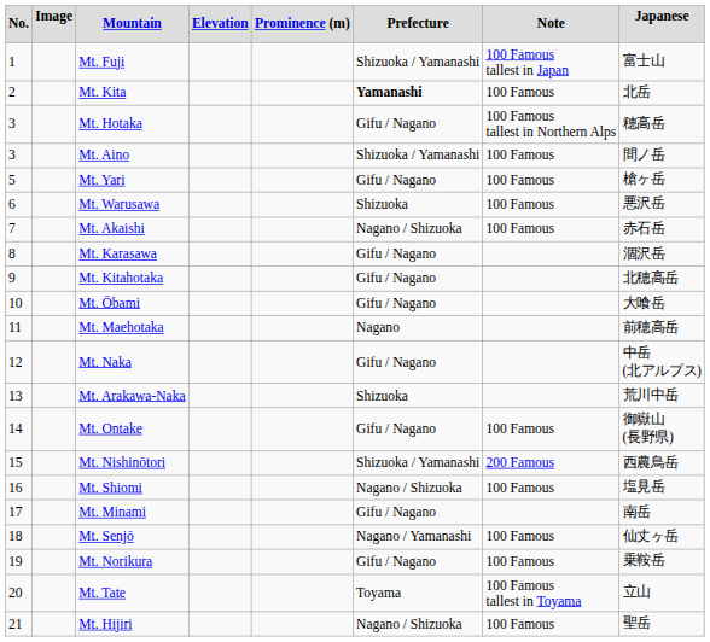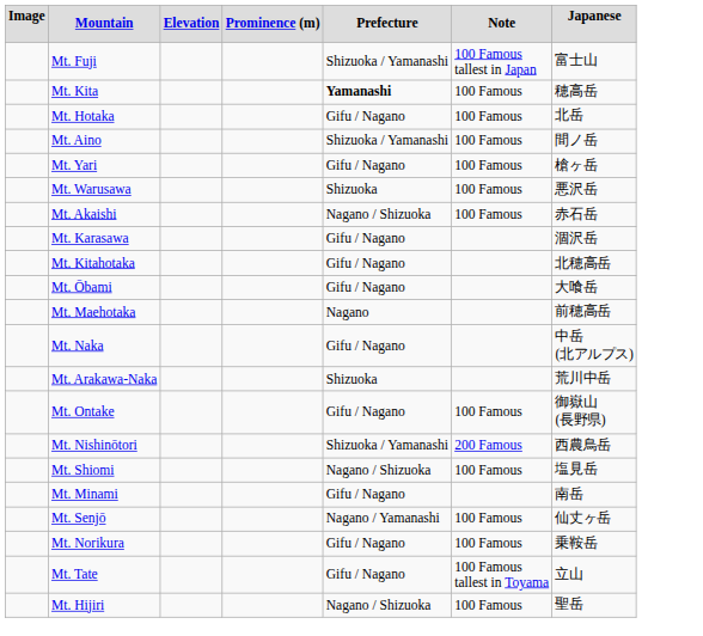 <table class="wikitable sortable">
 <tr>
-<th style="background-color:#ddd">No.<br></th>
 <th class="unsortable" style="background-color:#ddd">Image<br><br></th>
 <th style="background-color:#ddd"><a href='#'>Mountain</a><br></th>
 <th style="background-color:#ddd"><a href='#'>Elevation</a><br></th>
 <th style="background-color:#ddd" data-sort-type="number"><a href='#'>Prominence</a> (m)<br></th>
 <th style="background-color:#ddd">Prefecture<br></th>
 <th style="background-color:#ddd">Note<br></th>
 <th class="unsortable" style="background-color:#ddd">Japanese<br><br></th>
 </tr>
 <tr>
-<td>1</td>
 <td></td>
 <td><a href='#'>Mt. Fuji</a></td>
 <td></td>
 <td></td>
 <td>Shizuoka / Yamanashi</td>
 <td><a href='#'>100 Famous</a><br>tallest in <a href='#'>Japan</a></td>
 <td>富士山</td>
 </tr>
 <tr>
-<td>2</td>
 <td></td>
 <td><a href='#'>Mt. Kita</a></td>
 <td></td>
 <td></td>
 <td><strong>Yamanashi</strong></td>
 <td>100 Famous</td>
-<td>北岳</td>
+<td>穂高岳</td>
 </tr>
 <tr>
-<td>3</td>
 <td></td>
 <td><a href='#'>Mt. Hotaka</a></td>
 <td></td>
 <td></td>
 <td>Gifu / Nagano</td>
-<td>100 Famous<br>tallest in Northern Alps</td>
-<td>穂高岳</td>
+<td>100 Famous</td>
+<td>北岳</td>
 </tr>
 <tr>
-<td>3</td>
 <td></td>
 <td><a href='#'>Mt. Aino</a></td>
 <td></td>
 <td></td>
 <td>Shizuoka / Yamanashi</td>
 <td>100 Famous</td>
 <td>間ノ岳</td>
 </tr>
 <tr>
-<td>5</td>
 <td></td>
 <td><a href='#'>Mt. Yari</a></td>
 <td></td>
 <td></td>
 <td>Gifu / Nagano</td>
 <td>100 Famous</td>
 <td>槍ヶ岳</td>
 </tr>
 <tr>
-<td>6</td>
 <td></td>
 <td><a href='#'>Mt. Warusawa</a></td>
 <td></td>
 <td></td>
 <td>Shizuoka</td>
 <td>100 Famous</td>
 <td>悪沢岳</td>
 </tr>
 <tr>
-<td>7</td>
 <td></td>
 <td><a href='#'>Mt. Akaishi</a></td>
 <td></td>
 <td></td>
 <td>Nagano / Shizuoka</td>
 <td>100 Famous</td>
 <td>赤石岳</td>
 </tr>
 <tr>
-<td>8</td>
 <td></td>
 <td><a href='#'>Mt. Karasawa</a></td>
 <td></td>
 <td></td>
 <td>Gifu / Nagano</td>
 <td></td>
 <td>涸沢岳</td>
 </tr>
 <tr>
-<td>9</td>
 <td></td>
 <td><a href='#'>Mt. Kitahotaka</a></td>
 <td></td>
 <td></td>
 <td>Gifu / Nagano</td>
 <td></td>
 <td>北穂高岳</td>
 </tr>
 <tr>
-<td>10</td>
 <td></td>
 <td><a href='#'>Mt. Ōbami</a></td>
 <td></td>
 <td></td>
 <td>Gifu / Nagano</td>
 <td></td>
 <td>大喰岳</td>
 </tr>
 <tr>
-<td>11</td>
 <td></td>
 <td><a href='#'>Mt. Maehotaka</a></td>
 <td></td>
 <td></td>
 <td>Nagano</td>
 <td></td>
 <td>前穂高岳</td>
 </tr>
 <tr>
-<td>12</td>
 <td></td>
 <td><a href='#'>Mt. Naka</a></td>
 <td></td>
 <td></td>
 <td>Gifu / Nagano</td>
 <td></td>
 <td>中岳<br>(北アルプス)</td>
 </tr>
 <tr>
-<td>13</td>
 <td></td>
 <td><a href='#'>Mt. Arakawa-Naka</a></td>
 <td></td>
 <td></td>
 <td>Shizuoka</td>
 <td></td>
 <td>荒川中岳</td>
 </tr>
 <tr>
-<td>14</td>
 <td></td>
 <td><a href='#'>Mt. Ontake</a></td>
 <td></td>
 <td></td>
 <td>Gifu / Nagano</td>
 <td>100 Famous</td>
 <td>御嶽山<br>(長野県)</td>
 </tr>
 <tr>
-<td>15</td>
 <td></td>
 <td><a href='#'>Mt. Nishinōtori</a></td>
 <td></td>
 <td></td>
 <td>Shizuoka / Yamanashi</td>
 <td><a href='#'>200 Famous</a></td>
 <td>西農鳥岳</td>
 </tr>
 <tr>
-<td>16</td>
 <td></td>
 <td><a href='#'>Mt. Shiomi</a></td>
 <td></td>
 <td></td>
 <td>Nagano / Shizuoka</td>
 <td>100 Famous</td>
 <td>塩見岳</td>
 </tr>
 <tr>
-<td>17</td>
 <td></td>
 <td><a href='#'>Mt. Minami</a></td>
 <td></td>
 <td></td>
 <td>Gifu / Nagano</td>
 <td></td>
 <td>南岳</td>
 </tr>
 <tr>
-<td>18</td>
 <td></td>
 <td><a href='#'>Mt. Senjō</a></td>
 <td></td>
 <td></td>
 <td>Nagano / Yamanashi</td>
 <td>100 Famous</td>
 <td>仙丈ヶ岳</td>
 </tr>
 <tr>
-<td>19</td>
 <td></td>
 <td><a href='#'>Mt. Norikura</a></td>
 <td></td>
 <td></td>
 <td>Gifu / Nagano</td>
 <td>100 Famous</td>
 <td>乗鞍岳</td>
 </tr>
 <tr>
-<td>20</td>
 <td></td>
 <td><a href='#'>Mt. Tate</a></td>
 <td></td>
 <td></td>
-<td>Toyama</td>
+<td>Gifu / Nagano</td>
 <td>100 Famous<br>tallest in <a href='#'>Toyama</a></td>
 <td>立山</td>
 </tr>
 <tr>
-<td>21</td>
 <td></td>
 <td><a href='#'>Mt. Hijiri</a></td>
 <td></td>
 <td></td>
 <td>Nagano / Shizuoka</td>
 <td>100 Famous</td>
 <td>聖岳</td>
 </tr>
 </table>
